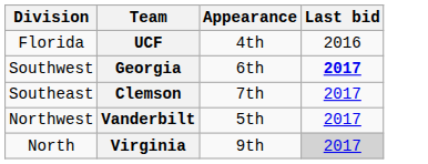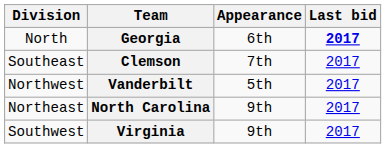 <table class="wikitable sortable" style="text-align:center">
 <tr>
 <th>Division</th>
 <th>Team</th>
 <th>Appearance</th>
 <th>Last bid</th>
 </tr>
 <tr>
-<td>Florida</td>
-<th>UCF</th>
-<td>4th</td>
-<td>2016</td>
-</tr>
-<tr>
-<td>Southwest</td>
+<td>North</td>
 <th>Georgia</th>
 <td>6th</td>
 <td><strong><a href='#'>2017</a></strong></td>
 </tr>
 <tr>
 <td>Southeast</td>
 <th>Clemson</th>
 <td>7th</td>
 <td><a href='#'>2017</a></td>
 </tr>
 <tr>
 <td>Northwest</td>
 <th>Vanderbilt</th>
 <td>5th</td>
 <td><a href='#'>2017</a></td>
 </tr>
 <tr>
-<td>North</td>
+<td>Northeast</td>
+<th>North Carolina</th>
+<td>9th</td>
+<td><a href='#'>2017</a></td>
+</tr>
+<tr>
+<td>Southwest</td>
 <th>Virginia</th>
 <td>9th</td>
-<td style="background: lightgrey;"><a href='#'>2017</a></td>
+<td><a href='#'>2017</a></td>
 </tr>
 </table>
